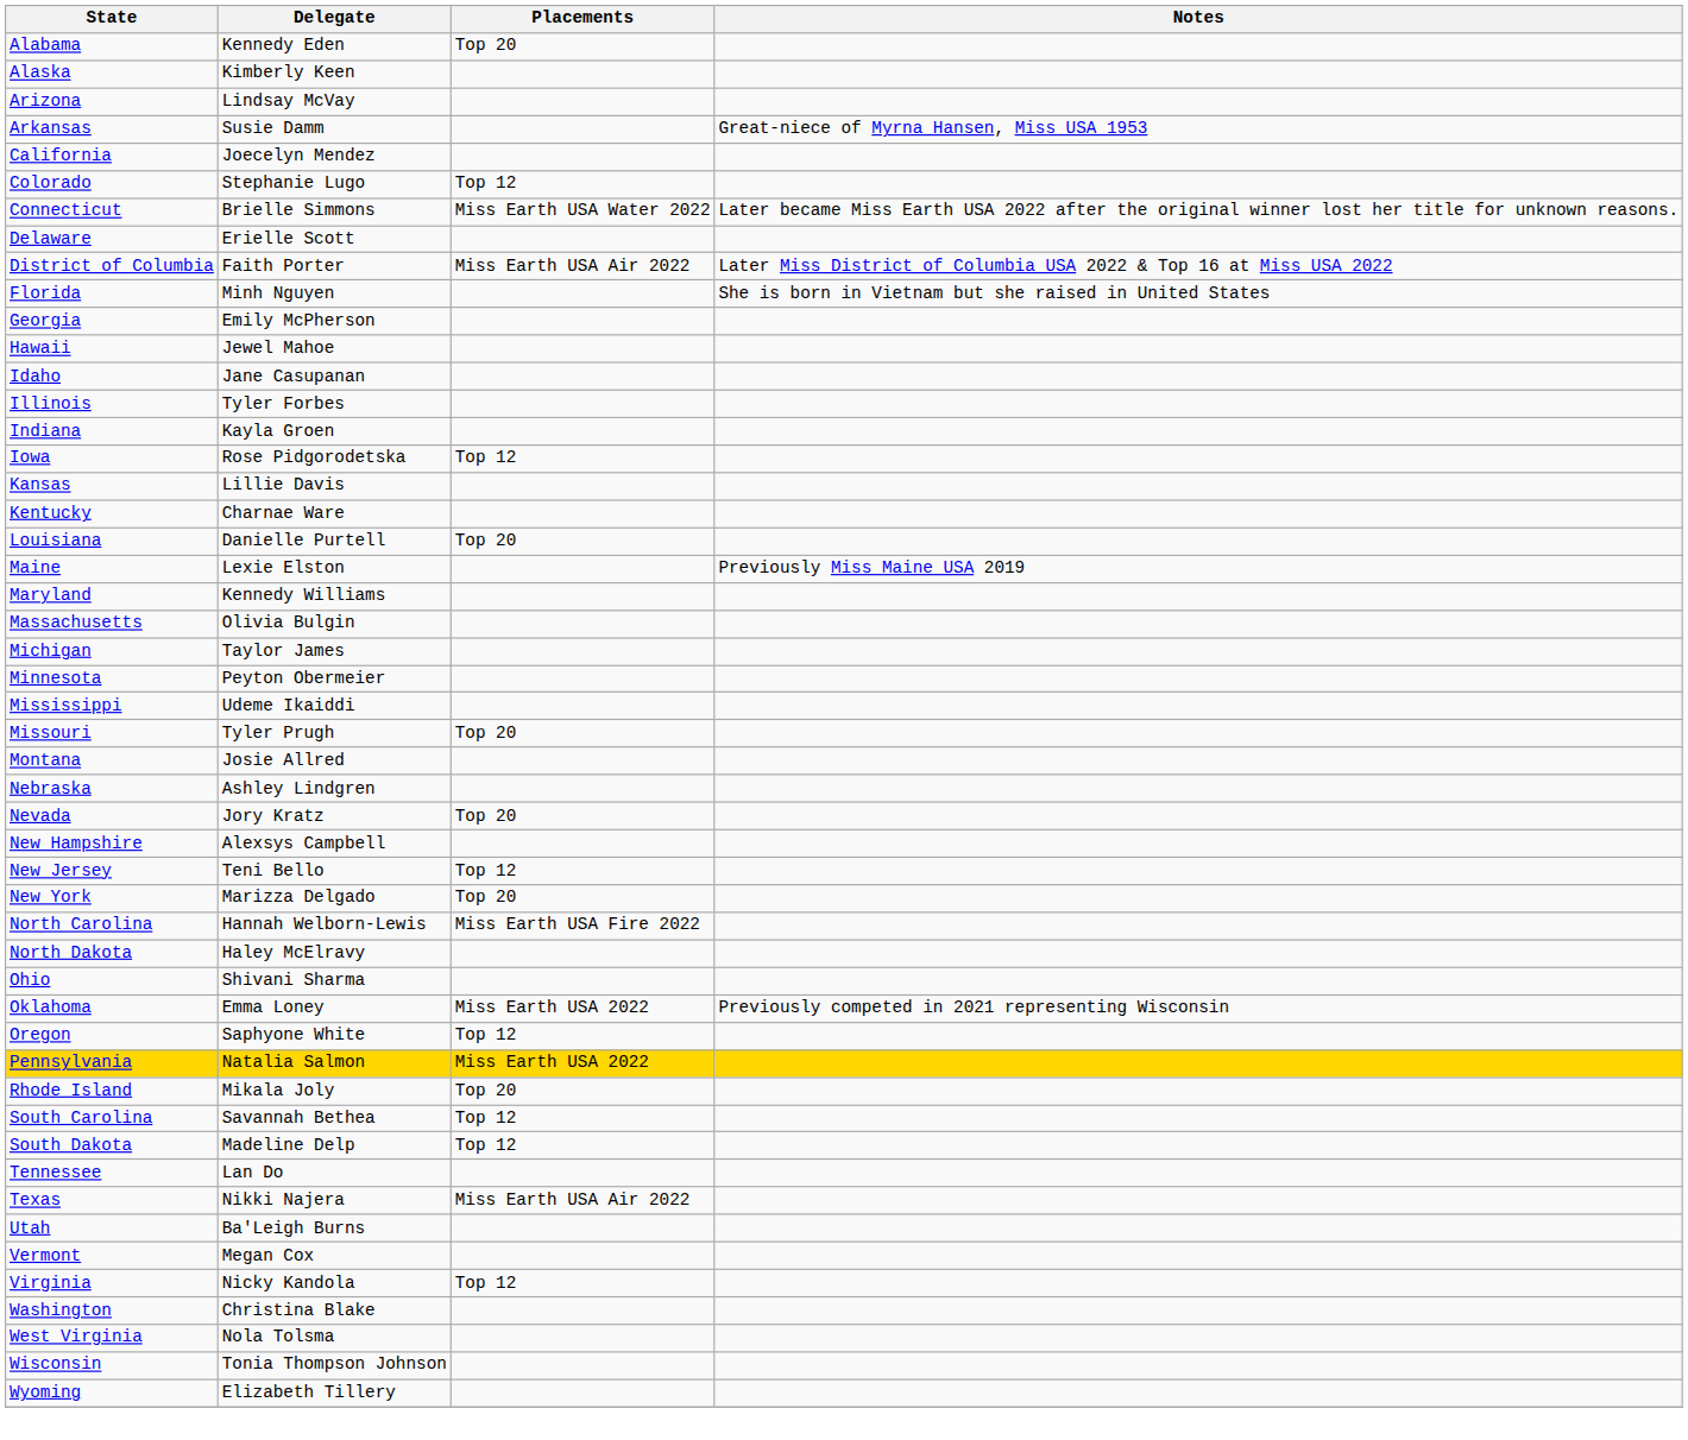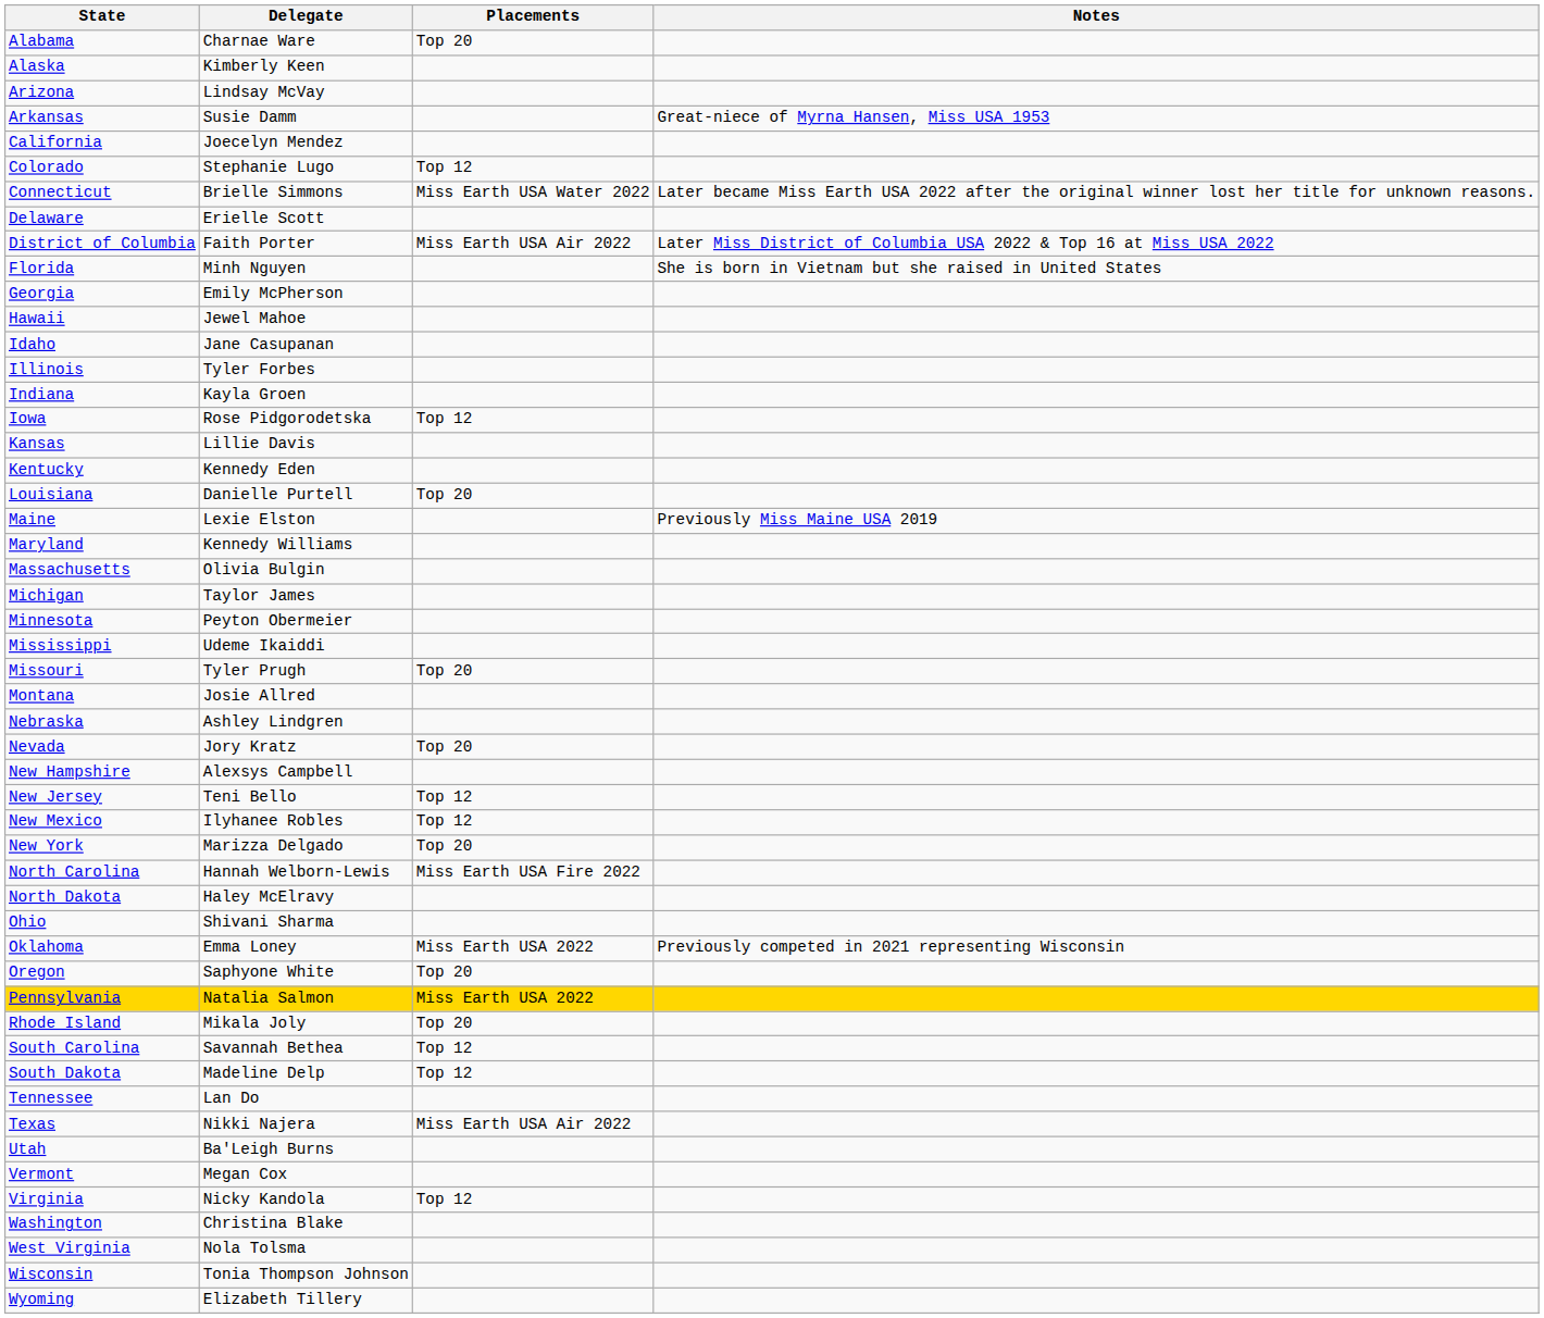 <table class="wikitable sortable" style="font-size: 95%;">
 <tr>
 <th>State</th>
 <th>Delegate</th>
 <th>Placements</th>
 <th>Notes</th>
 </tr>
 <tr>
 <td><a href='#'>Alabama</a></td>
-<td>Kennedy Eden</td>
+<td>Charnae Ware</td>
 <td>Top 20</td>
 <td></td>
 </tr>
 <tr>
 <td><a href='#'>Alaska</a></td>
 <td>Kimberly Keen</td>
 <td></td>
 <td></td>
 </tr>
 <tr>
 <td><a href='#'>Arizona</a></td>
 <td>Lindsay McVay</td>
 <td></td>
 <td></td>
 </tr>
 <tr>
 <td><a href='#'>Arkansas</a></td>
 <td>Susie Damm</td>
 <td></td>
 <td>Great-niece of <a href='#'>Myrna Hansen</a>, <a href='#'>Miss USA 1953</a></td>
 </tr>
 <tr>
 <td><a href='#'>California</a></td>
 <td>Joecelyn Mendez</td>
 <td></td>
 <td></td>
 </tr>
 <tr>
 <td><a href='#'>Colorado</a></td>
 <td>Stephanie Lugo</td>
 <td>Top 12</td>
 <td></td>
 </tr>
 <tr>
 <td><a href='#'>Connecticut</a></td>
 <td>Brielle Simmons</td>
 <td>Miss Earth USA Water 2022</td>
 <td>Later became Miss Earth USA 2022 after the original winner lost her title for unknown reasons.</td>
 </tr>
 <tr>
 <td><a href='#'>Delaware</a></td>
 <td>Erielle Scott</td>
 <td></td>
 <td></td>
 </tr>
 <tr>
 <td><a href='#'>District of Columbia</a></td>
 <td>Faith Porter</td>
 <td>Miss Earth USA Air 2022</td>
 <td>Later <a href='#'>Miss District of Columbia USA</a> 2022 & Top 16 at <a href='#'>Miss USA 2022</a></td>
 </tr>
 <tr>
 <td><a href='#'>Florida</a></td>
 <td>Minh Nguyen</td>
 <td></td>
 <td>She is born in Vietnam but she raised in United States</td>
 </tr>
 <tr>
 <td><a href='#'>Georgia</a></td>
 <td>Emily McPherson</td>
 <td></td>
 <td></td>
 </tr>
 <tr>
 <td><a href='#'>Hawaii</a></td>
 <td>Jewel Mahoe</td>
 <td></td>
 <td></td>
 </tr>
 <tr>
 <td><a href='#'>Idaho</a></td>
 <td>Jane Casupanan</td>
 <td></td>
 <td></td>
 </tr>
 <tr>
 <td><a href='#'>Illinois</a></td>
 <td>Tyler Forbes</td>
 <td></td>
 <td></td>
 </tr>
 <tr>
 <td><a href='#'>Indiana</a></td>
 <td>Kayla Groen</td>
 <td></td>
 <td></td>
 </tr>
 <tr>
 <td><a href='#'>Iowa</a></td>
 <td>Rose Pidgorodetska</td>
 <td>Top 12</td>
 <td></td>
 </tr>
 <tr>
 <td><a href='#'>Kansas</a></td>
 <td>Lillie Davis</td>
 <td></td>
 <td></td>
 </tr>
 <tr>
 <td><a href='#'>Kentucky</a></td>
-<td>Charnae Ware</td>
+<td>Kennedy Eden</td>
 <td></td>
 <td></td>
 </tr>
 <tr>
 <td><a href='#'>Louisiana</a></td>
 <td>Danielle Purtell</td>
 <td>Top 20</td>
 <td></td>
 </tr>
 <tr>
 <td><a href='#'>Maine</a></td>
 <td>Lexie Elston</td>
 <td></td>
 <td>Previously <a href='#'>Miss Maine USA</a> 2019</td>
 </tr>
 <tr>
 <td><a href='#'>Maryland</a></td>
 <td>Kennedy Williams</td>
 <td></td>
 <td></td>
 </tr>
 <tr>
 <td><a href='#'>Massachusetts</a></td>
 <td>Olivia Bulgin</td>
 <td></td>
 <td></td>
 </tr>
 <tr>
 <td><a href='#'>Michigan</a></td>
 <td>Taylor James</td>
 <td></td>
 <td></td>
 </tr>
 <tr>
 <td><a href='#'>Minnesota</a></td>
 <td>Peyton Obermeier</td>
 <td></td>
 <td></td>
 </tr>
 <tr>
 <td><a href='#'>Mississippi</a></td>
 <td>Udeme Ikaiddi</td>
 <td></td>
 <td></td>
 </tr>
 <tr>
 <td><a href='#'>Missouri</a></td>
 <td>Tyler Prugh</td>
 <td>Top 20</td>
 <td></td>
 </tr>
 <tr>
 <td><a href='#'>Montana</a></td>
 <td>Josie Allred</td>
 <td></td>
 <td></td>
 </tr>
 <tr>
 <td><a href='#'>Nebraska</a></td>
 <td>Ashley Lindgren</td>
 <td></td>
 <td></td>
 </tr>
 <tr>
 <td><a href='#'>Nevada</a></td>
 <td>Jory Kratz</td>
 <td>Top 20</td>
 <td></td>
 </tr>
 <tr>
 <td><a href='#'>New Hampshire</a></td>
 <td>Alexsys Campbell</td>
 <td></td>
 <td></td>
 </tr>
 <tr>
 <td><a href='#'>New Jersey</a></td>
 <td>Teni Bello</td>
 <td>Top 12</td>
 <td></td>
 </tr>
 <tr>
+<td><a href='#'>New Mexico</a></td>
+<td>Ilyhanee Robles</td>
+<td>Top 12</td>
+<td></td>
+</tr>
+<tr>
 <td><a href='#'>New York</a></td>
 <td>Marizza Delgado</td>
 <td>Top 20</td>
 <td></td>
 </tr>
 <tr>
 <td><a href='#'>North Carolina</a></td>
 <td>Hannah Welborn-Lewis</td>
 <td>Miss Earth USA Fire 2022</td>
 <td></td>
 </tr>
 <tr>
 <td><a href='#'>North Dakota</a></td>
 <td>Haley McElravy</td>
 <td></td>
 <td></td>
 </tr>
 <tr>
 <td><a href='#'>Ohio</a></td>
 <td>Shivani Sharma</td>
 <td></td>
 <td></td>
 </tr>
 <tr>
 <td><a href='#'>Oklahoma</a></td>
 <td>Emma Loney</td>
 <td>Miss Earth USA 2022</td>
 <td>Previously competed in 2021 representing Wisconsin</td>
 </tr>
 <tr>
 <td><a href='#'>Oregon</a></td>
 <td>Saphyone White</td>
-<td>Top 12</td>
+<td>Top 20</td>
 <td></td>
 </tr>
 <tr bgcolor=gold>
 <td><a href='#'>Pennsylvania</a></td>
 <td>Natalia Salmon</td>
 <td>Miss Earth USA 2022</td>
 <td></td>
 </tr>
 <tr>
 <td><a href='#'>Rhode Island</a></td>
 <td>Mikala Joly</td>
 <td>Top 20</td>
 <td></td>
 </tr>
 <tr>
 <td><a href='#'>South Carolina</a></td>
 <td>Savannah Bethea</td>
 <td>Top 12</td>
 <td></td>
 </tr>
 <tr>
 <td><a href='#'>South Dakota</a></td>
 <td>Madeline Delp</td>
 <td>Top 12</td>
 <td></td>
 </tr>
 <tr>
 <td><a href='#'>Tennessee</a></td>
 <td>Lan Do</td>
 <td></td>
 <td></td>
 </tr>
 <tr>
 <td><a href='#'>Texas</a></td>
 <td>Nikki Najera</td>
 <td>Miss Earth USA Air 2022</td>
 <td></td>
 </tr>
 <tr>
 <td><a href='#'>Utah</a></td>
 <td>Ba'Leigh Burns</td>
 <td></td>
 <td></td>
 </tr>
 <tr>
 <td><a href='#'>Vermont</a></td>
 <td>Megan Cox</td>
 <td></td>
 <td></td>
 </tr>
 <tr>
 <td><a href='#'>Virginia</a></td>
 <td>Nicky Kandola</td>
 <td>Top 12</td>
 <td></td>
 </tr>
 <tr>
 <td><a href='#'>Washington</a></td>
 <td>Christina Blake</td>
 <td></td>
 <td></td>
 </tr>
 <tr>
 <td><a href='#'>West Virginia</a></td>
 <td>Nola Tolsma</td>
 <td></td>
 <td></td>
 </tr>
 <tr>
 <td><a href='#'>Wisconsin</a></td>
 <td>Tonia Thompson Johnson</td>
 <td></td>
 <td></td>
 </tr>
 <tr>
 <td><a href='#'>Wyoming</a></td>
 <td>Elizabeth Tillery</td>
 <td></td>
 <td></td>
 </tr>
 <tr>
 </tr>
 </table>
